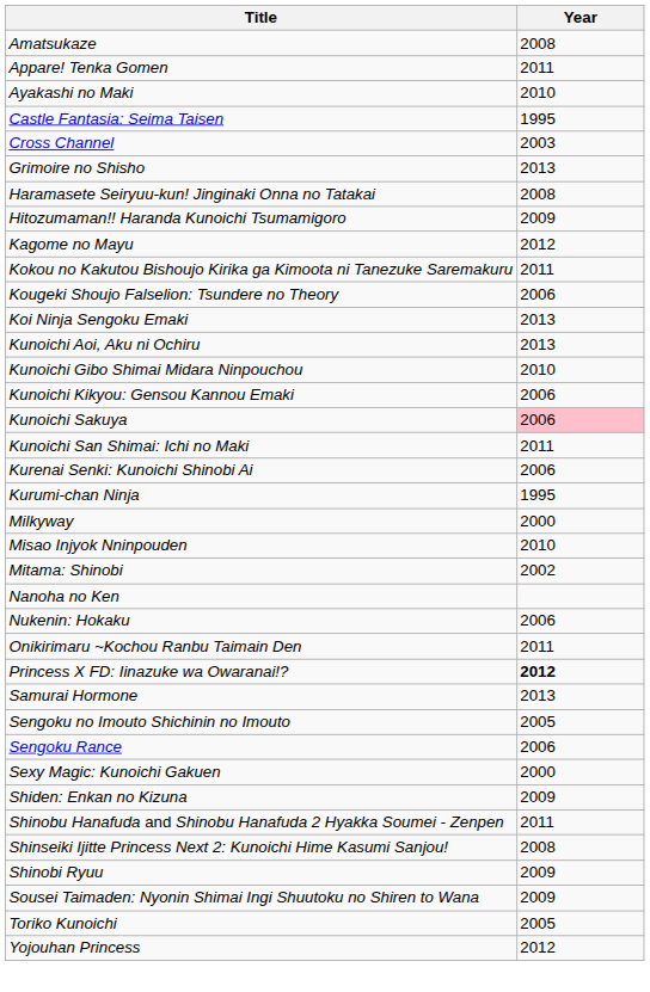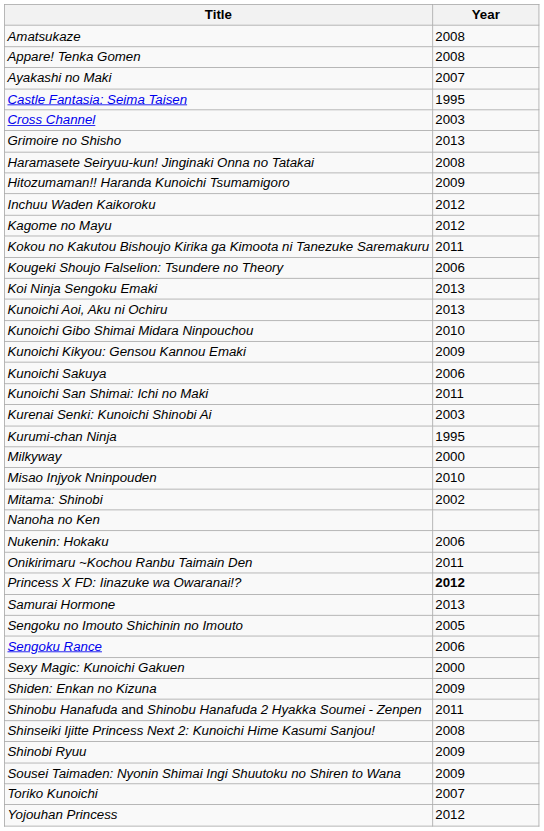 <table class="wikitable sortable">
 <tr>
 <th scope="col" style="width:80%;">Title</th>
 <th scope="col" style="width:20%;">Year</th>
 </tr>
 <tr>
 <td><em>Amatsukaze</em></td>
 <td>2008</td>
 </tr>
 <tr>
 <td><em>Appare! Tenka Gomen</em></td>
-<td>2011</td>
+<td>2008</td>
 </tr>
 <tr>
 <td><em>Ayakashi no Maki</em></td>
-<td>2010</td>
+<td>2007</td>
 </tr>
 <tr>
 <td><em><a href='#'>Castle Fantasia: Seima Taisen</a></em></td>
 <td>1995</td>
 </tr>
 <tr>
 <td><em><a href='#'>Cross Channel</a></em></td>
 <td>2003</td>
 </tr>
 <tr>
 <td><em>Grimoire no Shisho</em></td>
 <td>2013</td>
 </tr>
 <tr>
 <td><em>Haramasete Seiryuu-kun! Jinginaki Onna no Tatakai</em></td>
 <td>2008</td>
 </tr>
 <tr>
 <td><em>Hitozumaman!! Haranda Kunoichi Tsumamigoro</em></td>
 <td>2009</td>
+</tr>
+<tr>
+<td><em>Inchuu Waden Kaikoroku</em></td>
+<td>2012</td>
 </tr>
 <tr>
 <td><em>Kagome no Mayu</em></td>
 <td>2012</td>
 </tr>
 <tr>
 <td><em>Kokou no Kakutou Bishoujo Kirika ga Kimoota ni Tanezuke Saremakuru</em></td>
 <td>2011</td>
 </tr>
 <tr>
 <td><em>Kougeki Shoujo Falselion: Tsundere no Theory</em></td>
 <td>2006</td>
 </tr>
 <tr>
 <td><em>Koi Ninja Sengoku Emaki</em></td>
 <td>2013</td>
 </tr>
 <tr>
 <td><em>Kunoichi Aoi, Aku ni Ochiru</em></td>
 <td>2013</td>
 </tr>
 <tr>
 <td><em>Kunoichi Gibo Shimai Midara Ninpouchou</em></td>
 <td>2010</td>
 </tr>
 <tr>
 <td><em>Kunoichi Kikyou: Gensou Kannou Emaki</em></td>
-<td>2006</td>
+<td>2009</td>
 </tr>
 <tr>
 <td><em>Kunoichi Sakuya</em></td>
-<td style="background: pink;">2006</td>
+<td>2006</td>
 </tr>
 <tr>
 <td><em>Kunoichi San Shimai: Ichi no Maki</em></td>
 <td>2011</td>
 </tr>
 <tr>
 <td><em>Kurenai Senki: Kunoichi Shinobi Ai</em></td>
-<td>2006</td>
+<td>2003</td>
 </tr>
 <tr>
 <td><em>Kurumi-chan Ninja</em></td>
 <td>1995</td>
 </tr>
 <tr>
 <td><em>Milkyway</em></td>
 <td>2000</td>
 </tr>
 <tr>
 <td><em>Misao Injyok Nninpouden</em></td>
 <td>2010</td>
 </tr>
 <tr>
 <td><em>Mitama: Shinobi</em></td>
 <td>2002</td>
 </tr>
 <tr>
 <td><em>Nanoha no Ken</em></td>
 <td></td>
 </tr>
 <tr>
 <td><em>Nukenin: Hokaku</em></td>
 <td>2006</td>
 </tr>
 <tr>
 <td><em>Onikirimaru ~Kochou Ranbu Taimain Den</em></td>
 <td>2011</td>
 </tr>
 <tr>
 <td><em>Princess X FD: Iinazuke wa Owaranai!?</em></td>
 <td><strong>2012</strong></td>
 </tr>
 <tr>
 <td><em>Samurai Hormone</em></td>
 <td>2013</td>
 </tr>
 <tr>
 <td><em>Sengoku no Imouto Shichinin no Imouto</em></td>
 <td>2005</td>
 </tr>
 <tr>
 <td><em><a href='#'>Sengoku Rance</a></em></td>
 <td>2006</td>
 </tr>
 <tr>
 <td><em>Sexy Magic: Kunoichi Gakuen</em></td>
 <td>2000</td>
 </tr>
 <tr>
 <td><em>Shiden: Enkan no Kizuna</em></td>
 <td>2009</td>
 </tr>
 <tr>
 <td><em>Shinobu Hanafuda</em> and <em>Shinobu Hanafuda 2 Hyakka Soumei - Zenpen</em></td>
 <td>2011</td>
 </tr>
 <tr>
 <td><em>Shinseiki Ijitte Princess Next 2: Kunoichi Hime Kasumi Sanjou!</em></td>
 <td>2008</td>
 </tr>
 <tr>
 <td><em>Shinobi Ryuu</em></td>
 <td>2009</td>
 </tr>
 <tr>
 <td><em>Sousei Taimaden: Nyonin Shimai Ingi Shuutoku no Shiren to Wana</em></td>
 <td>2009</td>
 </tr>
 <tr>
 <td><em>Toriko Kunoichi</em></td>
-<td>2005</td>
+<td>2007</td>
 </tr>
 <tr>
 <td><em>Yojouhan Princess</em></td>
 <td>2012</td>
 </tr>
 </table>
